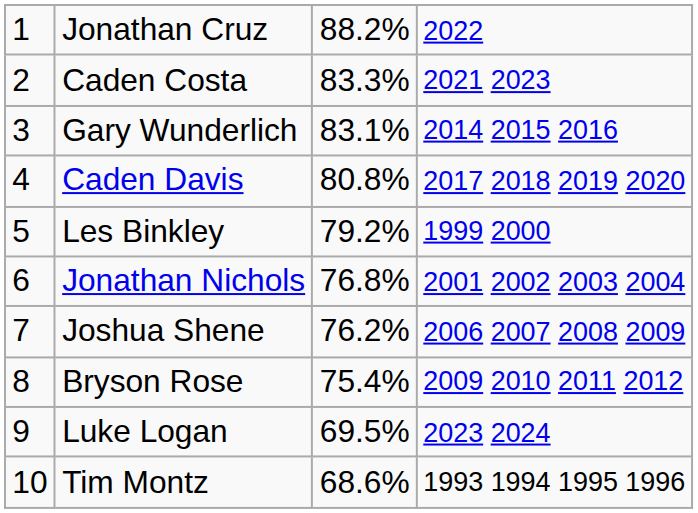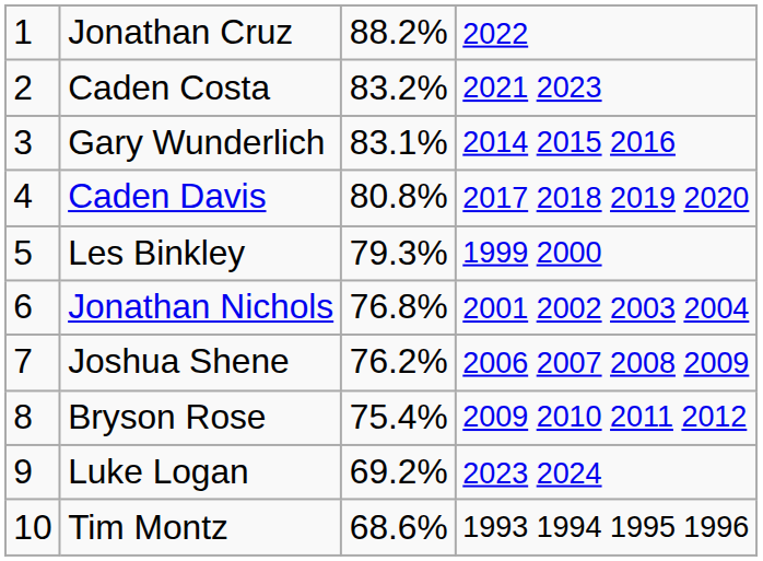 <table class="wikitable">
 <tr>
 </tr>
 <tr>
 <td>1</td>
 <td>Jonathan Cruz</td>
 <td><abbr>88.2%</abbr></td>
 <td style="font-size:85%;"><a href='#'>2022</a></td>
 </tr>
 <tr>
 <td>2</td>
 <td>Caden Costa</td>
-<td><abbr>83.3%</abbr></td>
+<td><abbr>83.2%</abbr></td>
 <td style="font-size:85%;"><a href='#'>2021</a> <a href='#'>2023</a></td>
 </tr>
 <tr>
 <td>3</td>
 <td>Gary Wunderlich</td>
 <td><abbr>83.1%</abbr></td>
 <td style="font-size:85%;"><a href='#'>2014</a> <a href='#'>2015</a> <a href='#'>2016</a></td>
 </tr>
 <tr>
 <td>4</td>
 <td><a href='#'>Caden Davis</a></td>
 <td><abbr>80.8%</abbr></td>
 <td style="font-size:85%;"><a href='#'>2017</a> <a href='#'>2018</a> <a href='#'>2019</a> <a href='#'>2020</a></td>
 </tr>
 <tr>
 <td>5</td>
 <td>Les Binkley</td>
-<td><abbr>79.2%</abbr></td>
+<td><abbr>79.3%</abbr></td>
 <td style="font-size:85%;"><a href='#'>1999</a> <a href='#'>2000</a></td>
 </tr>
 <tr>
 <td>6</td>
 <td><a href='#'>Jonathan Nichols</a></td>
 <td><abbr>76.8%</abbr></td>
 <td style="font-size:85%;"><a href='#'>2001</a> <a href='#'>2002</a> <a href='#'>2003</a> <a href='#'>2004</a></td>
 </tr>
 <tr>
 <td>7</td>
 <td>Joshua Shene</td>
 <td><abbr>76.2%</abbr></td>
 <td style="font-size:85%;"><a href='#'>2006</a> <a href='#'>2007</a> <a href='#'>2008</a> <a href='#'>2009</a></td>
 </tr>
 <tr>
 <td>8</td>
 <td>Bryson Rose</td>
 <td><abbr>75.4%</abbr></td>
 <td style="font-size:85%;"><a href='#'>2009</a> <a href='#'>2010</a> <a href='#'>2011</a> <a href='#'>2012</a></td>
 </tr>
 <tr>
 <td>9</td>
 <td>Luke Logan</td>
-<td><abbr>69.5%</abbr></td>
+<td><abbr>69.2%</abbr></td>
 <td style="font-size:85%;"><a href='#'>2023</a> <a href='#'>2024</a></td>
 </tr>
 <tr>
 <td>10</td>
 <td>Tim Montz</td>
 <td><abbr>68.6%</abbr></td>
 <td style="font-size:85%;">1993 1994 1995 1996<br></td>
 </tr>
 </table>
